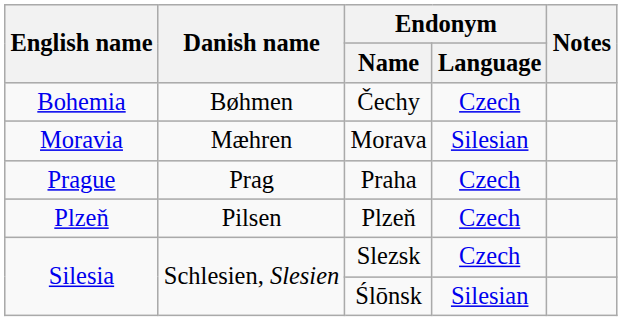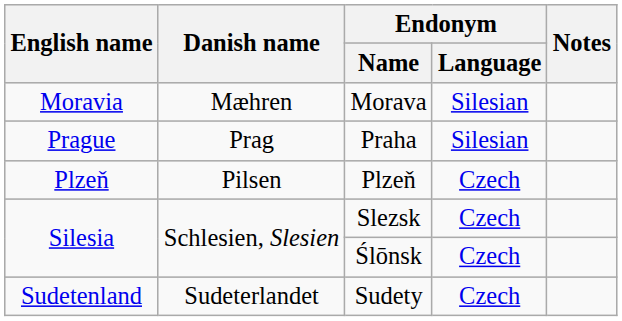 <table class="wikitable sortable mw-collapsible" style="text-align:center">
 <tr>
 <th rowspan="2">English name</th>
 <th rowspan="2">Danish name</th>
 <th colspan="2">Endonym</th>
 <th rowspan="2">Notes</th>
 </tr>
 <tr>
 <th>Name</th>
 <th>Language</th>
 </tr>
 <tr>
-<td><a href='#'>Bohemia</a></td>
-<td>Bøhmen</td>
-<td>Čechy</td>
-<td><a href='#'>Czech</a></td>
-<td></td>
-</tr>
-<tr>
 <td><a href='#'>Moravia</a></td>
 <td>Mæhren</td>
 <td>Morava</td>
 <td><a href='#'>Silesian</a></td>
 <td></td>
 </tr>
 <tr>
 <td><a href='#'>Prague</a></td>
 <td>Prag</td>
 <td>Praha</td>
-<td><a href='#'>Czech</a></td>
+<td><a href='#'>Silesian</a></td>
 <td></td>
 </tr>
 <tr>
 <td><a href='#'>Plzeň</a></td>
 <td>Pilsen</td>
 <td>Plzeň</td>
 <td><a href='#'>Czech</a></td>
 <td></td>
 </tr>
 <tr>
 <td rowspan="2"><a href='#'>Silesia</a></td>
 <td rowspan="2">Schlesien, <em>Slesien</em></td>
 <td>Slezsk</td>
 <td><a href='#'>Czech</a></td>
 <td></td>
 </tr>
 <tr>
 <td>Ślōnsk</td>
-<td><a href='#'>Silesian</a></td>
+<td><a href='#'>Czech</a></td>
+<td></td>
+</tr>
+<tr>
+<td><a href='#'>Sudetenland</a></td>
+<td>Sudeterlandet</td>
+<td>Sudety</td>
+<td><a href='#'>Czech</a></td>
 <td></td>
 </tr>
 </table>
